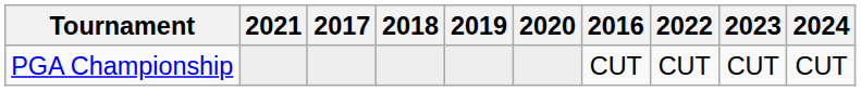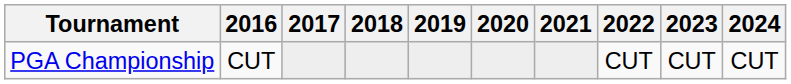 <table class="wikitable" style="font-size:95%;text-align:center;">
 <tr>
 <th>Tournament</th>
-<th>2021</th>
+<th>2016</th>
 <th>2017</th>
 <th>2018</th>
 <th>2019</th>
 <th>2020</th>
-<th>2016</th>
+<th>2021</th>
 <th>2022</th>
 <th>2023</th>
 <th>2024</th>
 </tr>
 <tr>
 <td align=left><a href='#'>PGA Championship</a></td>
+<td>CUT</td>
 <td style="background:#eeeeee;"></td>
 <td style="background:#eeeeee;"></td>
 <td style="background:#eeeeee;"></td>
 <td style="background:#eeeeee;"></td>
 <td style="background:#eeeeee;"></td>
 <td>CUT</td>
 <td>CUT</td>
 <td>CUT</td>
-<td>CUT</td>
 </tr>
 </table>
